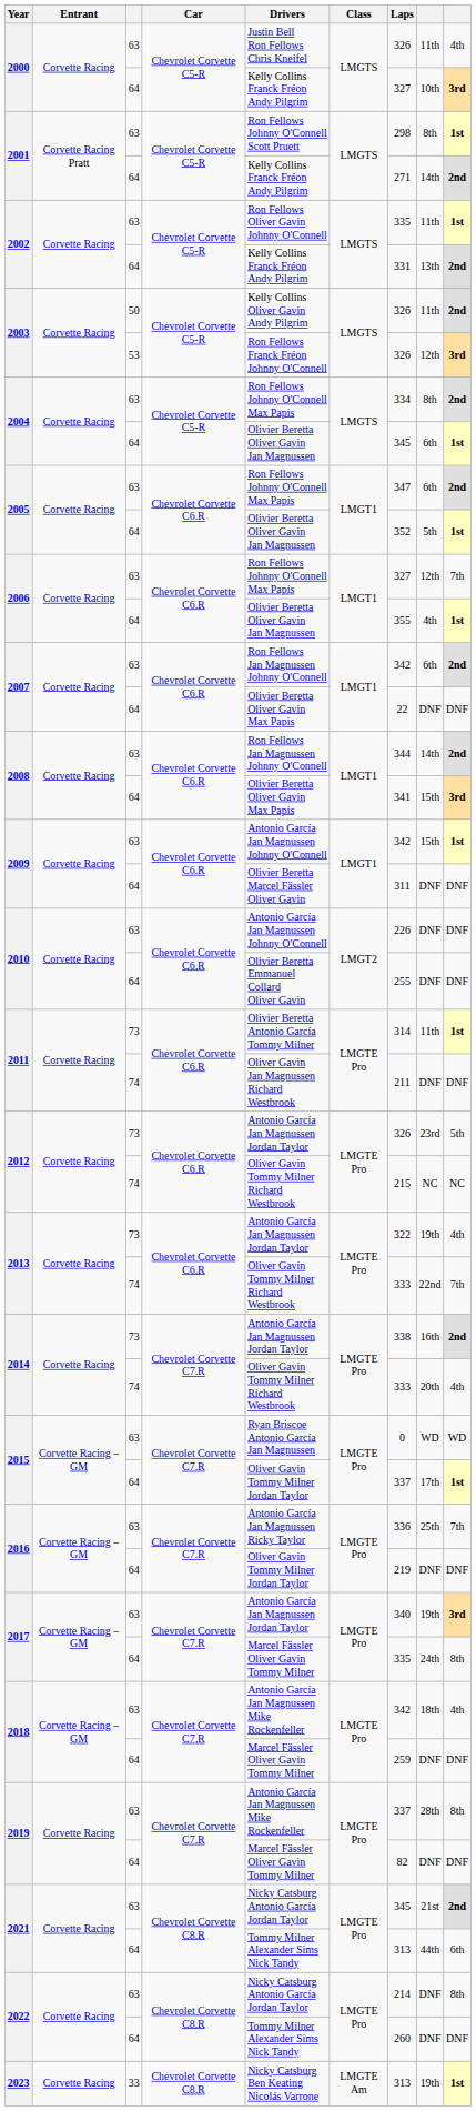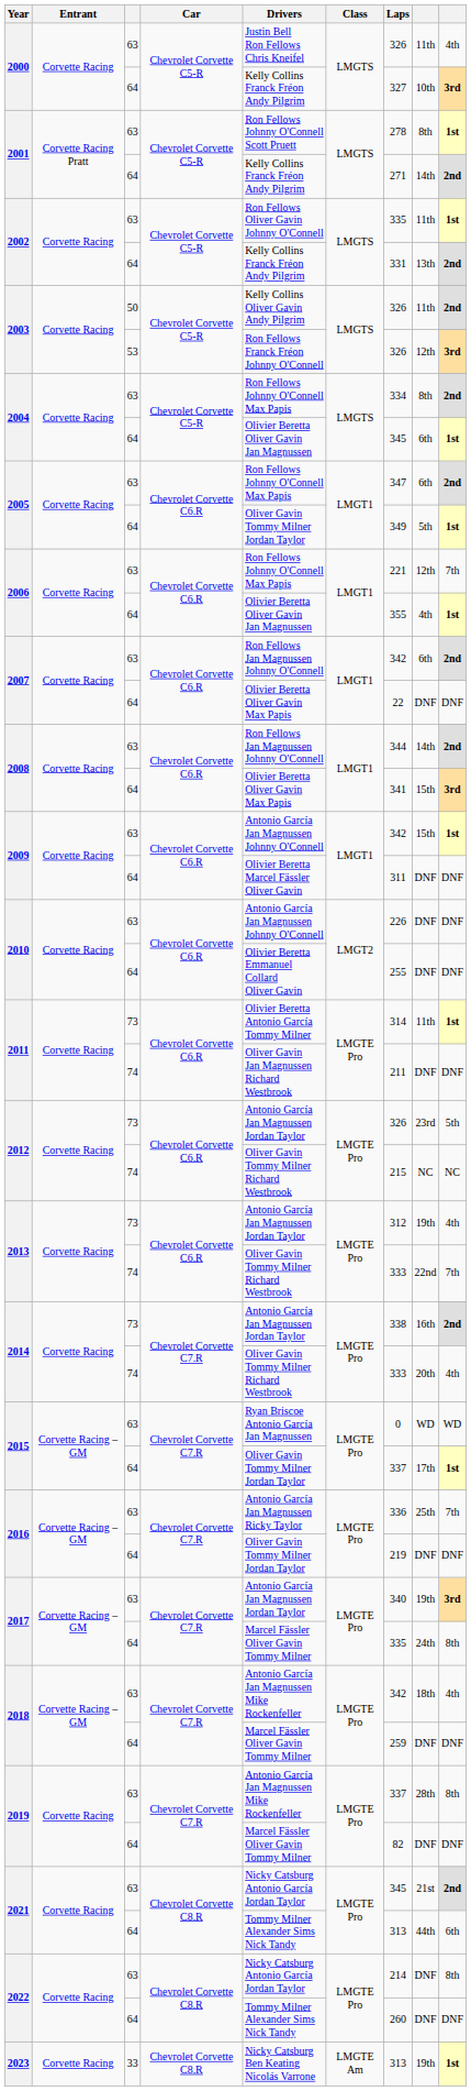 <table class="wikitable" style="text-align:center; font-size:90%">
 <tr>
 <th>Year</th>
 <th>Entrant</th>
 <th></th>
 <th>Car</th>
 <th>Drivers</th>
 <th>Class</th>
 <th>Laps</th>
 <th></th>
 <th></th>
 </tr>
 <tr>
 <th rowspan="2"><a href='#'>2000</a></th>
 <td rowspan="2"> <a href='#'>Corvette Racing</a></td>
 <td>63</td>
 <td rowspan="2"><a href='#'>Chevrolet Corvette C5-R</a></td>
 <td align="left"> <a href='#'>Justin Bell</a><br> <a href='#'>Ron Fellows</a><br> <a href='#'>Chris Kneifel</a></td>
 <td rowspan="2">LMGTS</td>
 <td>326</td>
 <td>11th</td>
 <td>4th</td>
 </tr>
 <tr>
 <td>64</td>
 <td align="left"> Kelly Collins<br> <a href='#'>Franck Fréon</a><br> <a href='#'>Andy Pilgrim</a></td>
 <td>327</td>
 <td>10th</td>
 <td style="background:#FFDF9F;"><strong>3rd</strong></td>
 </tr>
 <tr>
 <th rowspan="2"><a href='#'>2001</a></th>
 <td rowspan="2"> <a href='#'>Corvette Racing</a> Pratt</td>
 <td>63</td>
 <td rowspan="2"><a href='#'>Chevrolet Corvette C5-R</a></td>
 <td align="left"> <a href='#'>Ron Fellows</a><br> <a href='#'>Johnny O'Connell</a><br> <a href='#'>Scott Pruett</a></td>
 <td rowspan="2">LMGTS</td>
-<td>298</td>
+<td>278</td>
 <td>8th</td>
 <td style="background:#FFFFBF;"><strong>1st</strong></td>
 </tr>
 <tr>
 <td>64</td>
 <td align="left"> Kelly Collins<br> <a href='#'>Franck Fréon</a><br> <a href='#'>Andy Pilgrim</a></td>
 <td>271</td>
 <td>14th</td>
 <td style="background:#DFDFDF;"><strong>2nd</strong></td>
 </tr>
 <tr>
 <th rowspan="2"><a href='#'>2002</a></th>
 <td rowspan="2"> <a href='#'>Corvette Racing</a></td>
 <td>63</td>
 <td rowspan="2"><a href='#'>Chevrolet Corvette C5-R</a></td>
 <td align="left"> <a href='#'>Ron Fellows</a><br> <a href='#'>Oliver Gavin</a><br> <a href='#'>Johnny O'Connell</a></td>
 <td rowspan="2">LMGTS</td>
 <td>335</td>
 <td>11th</td>
 <td style="background:#FFFFBF;"><strong>1st</strong></td>
 </tr>
 <tr>
 <td>64</td>
 <td align="left"> Kelly Collins<br> <a href='#'>Franck Fréon</a><br> <a href='#'>Andy Pilgrim</a></td>
 <td>331</td>
 <td>13th</td>
 <td style="background:#DFDFDF;"><strong>2nd</strong></td>
 </tr>
 <tr>
 <th rowspan="2"><a href='#'>2003</a></th>
 <td rowspan="2"> <a href='#'>Corvette Racing</a></td>
 <td>50</td>
 <td rowspan="2"><a href='#'>Chevrolet Corvette C5-R</a></td>
 <td align="left"> Kelly Collins<br> <a href='#'>Oliver Gavin</a><br> <a href='#'>Andy Pilgrim</a></td>
 <td rowspan="2">LMGTS</td>
 <td>326</td>
 <td>11th</td>
 <td style="background:#DFDFDF;"><strong>2nd</strong></td>
 </tr>
 <tr>
 <td>53</td>
 <td align="left"> <a href='#'>Ron Fellows</a><br> <a href='#'>Franck Fréon</a><br> <a href='#'>Johnny O'Connell</a></td>
 <td>326</td>
 <td>12th</td>
 <td style="background:#FFDF9F;"><strong>3rd</strong></td>
 </tr>
 <tr>
 <th rowspan="2"><a href='#'>2004</a></th>
 <td rowspan="2"> <a href='#'>Corvette Racing</a></td>
 <td>63</td>
 <td rowspan="2"><a href='#'>Chevrolet Corvette C5-R</a></td>
 <td align="left"> <a href='#'>Ron Fellows</a><br> <a href='#'>Johnny O'Connell</a><br> <a href='#'>Max Papis</a></td>
 <td rowspan="2">LMGTS</td>
 <td>334</td>
 <td>8th</td>
 <td style="background:#DFDFDF;"><strong>2nd</strong></td>
 </tr>
 <tr>
 <td>64</td>
 <td align="left"> <a href='#'>Olivier Beretta</a><br> <a href='#'>Oliver Gavin</a><br> <a href='#'>Jan Magnussen</a></td>
 <td>345</td>
 <td>6th</td>
 <td style="background:#FFFFBF;"><strong>1st</strong></td>
 </tr>
 <tr>
 <th rowspan="2"><a href='#'>2005</a></th>
 <td rowspan="2"> <a href='#'>Corvette Racing</a></td>
 <td>63</td>
 <td rowspan="2"><a href='#'>Chevrolet Corvette C6.R</a></td>
 <td align="left"> <a href='#'>Ron Fellows</a><br> <a href='#'>Johnny O'Connell</a><br> <a href='#'>Max Papis</a></td>
 <td rowspan="2">LMGT1</td>
 <td>347</td>
 <td>6th</td>
 <td style="background:#DFDFDF;"><strong>2nd</strong></td>
 </tr>
 <tr>
 <td>64</td>
-<td align="left"> <a href='#'>Olivier Beretta</a><br> <a href='#'>Oliver Gavin</a><br> <a href='#'>Jan Magnussen</a></td>
-<td>352</td>
+<td align="left"> <a href='#'>Oliver Gavin</a><br> <a href='#'>Tommy Milner</a><br> <a href='#'>Jordan Taylor</a></td>
+<td>349</td>
 <td>5th</td>
 <td style="background:#FFFFBF;"><strong>1st</strong></td>
 </tr>
 <tr>
 <th rowspan="2"><a href='#'>2006</a></th>
 <td rowspan="2"> <a href='#'>Corvette Racing</a></td>
 <td>63</td>
 <td rowspan="2"><a href='#'>Chevrolet Corvette C6.R</a></td>
 <td align="left"> <a href='#'>Ron Fellows</a><br> <a href='#'>Johnny O'Connell</a><br> <a href='#'>Max Papis</a></td>
 <td rowspan="2">LMGT1</td>
-<td>327</td>
+<td>221</td>
 <td>12th</td>
 <td>7th</td>
 </tr>
 <tr>
 <td>64</td>
 <td align="left"> <a href='#'>Olivier Beretta</a><br> <a href='#'>Oliver Gavin</a><br> <a href='#'>Jan Magnussen</a></td>
 <td>355</td>
 <td>4th</td>
 <td style="background:#FFFFBF;"><strong>1st</strong></td>
 </tr>
 <tr>
 <th rowspan="2"><a href='#'>2007</a></th>
 <td rowspan="2"> <a href='#'>Corvette Racing</a></td>
 <td>63</td>
 <td rowspan="2"><a href='#'>Chevrolet Corvette C6.R</a></td>
 <td align="left"> <a href='#'>Ron Fellows</a><br> <a href='#'>Jan Magnussen</a><br> <a href='#'>Johnny O'Connell</a></td>
 <td rowspan="2">LMGT1</td>
 <td>342</td>
 <td>6th</td>
 <td style="background:#DFDFDF;"><strong>2nd</strong></td>
 </tr>
 <tr>
 <td>64</td>
 <td align="left"> <a href='#'>Olivier Beretta</a><br> <a href='#'>Oliver Gavin</a><br> <a href='#'>Max Papis</a></td>
 <td>22</td>
 <td>DNF</td>
 <td>DNF</td>
 </tr>
 <tr>
 <th rowspan="2"><a href='#'>2008</a></th>
 <td rowspan="2"> <a href='#'>Corvette Racing</a></td>
 <td>63</td>
 <td rowspan="2"><a href='#'>Chevrolet Corvette C6.R</a></td>
 <td align="left"> <a href='#'>Ron Fellows</a><br> <a href='#'>Jan Magnussen</a><br> <a href='#'>Johnny O'Connell</a></td>
 <td rowspan="2">LMGT1</td>
 <td>344</td>
 <td>14th</td>
 <td style="background:#DFDFDF;"><strong>2nd</strong></td>
 </tr>
 <tr>
 <td>64</td>
 <td align="left"> <a href='#'>Olivier Beretta</a><br> <a href='#'>Oliver Gavin</a><br> <a href='#'>Max Papis</a></td>
 <td>341</td>
 <td>15th</td>
 <td style="background:#FFDF9F;"><strong>3rd</strong></td>
 </tr>
 <tr>
 <th rowspan="2"><a href='#'>2009</a></th>
 <td rowspan="2"> <a href='#'>Corvette Racing</a></td>
 <td>63</td>
 <td rowspan="2"><a href='#'>Chevrolet Corvette C6.R</a></td>
 <td align="left"> <a href='#'>Antonio García</a><br> <a href='#'>Jan Magnussen</a><br> <a href='#'>Johnny O'Connell</a></td>
 <td rowspan="2">LMGT1</td>
 <td>342</td>
 <td>15th</td>
 <td style="background:#FFFFBF;"><strong>1st</strong></td>
 </tr>
 <tr>
 <td>64</td>
 <td align="left"> <a href='#'>Olivier Beretta</a><br> <a href='#'>Marcel Fässler</a><br> <a href='#'>Oliver Gavin</a></td>
 <td>311</td>
 <td>DNF</td>
 <td>DNF</td>
 </tr>
 <tr>
 <th rowspan="2"><a href='#'>2010</a></th>
 <td rowspan="2"> <a href='#'>Corvette Racing</a></td>
 <td>63</td>
 <td rowspan="2"><a href='#'>Chevrolet Corvette C6.R</a></td>
 <td align="left"> <a href='#'>Antonio García</a><br> <a href='#'>Jan Magnussen</a><br> <a href='#'>Johnny O'Connell</a></td>
 <td rowspan="2">LMGT2</td>
 <td>226</td>
 <td>DNF</td>
 <td>DNF</td>
 </tr>
 <tr>
 <td>64</td>
 <td align="left"> <a href='#'>Olivier Beretta</a><br> <a href='#'>Emmanuel Collard</a><br> <a href='#'>Oliver Gavin</a></td>
 <td>255</td>
 <td>DNF</td>
 <td>DNF</td>
 </tr>
 <tr>
 <th rowspan="2"><a href='#'>2011</a></th>
 <td rowspan="2"> <a href='#'>Corvette Racing</a></td>
 <td>73</td>
 <td rowspan="2"><a href='#'>Chevrolet Corvette C6.R</a></td>
 <td align="left"> <a href='#'>Olivier Beretta</a><br> <a href='#'>Antonio García</a><br> <a href='#'>Tommy Milner</a></td>
 <td rowspan="2">LMGTE Pro</td>
 <td>314</td>
 <td>11th</td>
 <td style="background:#FFFFBF;"><strong>1st</strong></td>
 </tr>
 <tr>
 <td>74</td>
 <td align="left"> <a href='#'>Oliver Gavin</a><br> <a href='#'>Jan Magnussen</a><br> <a href='#'>Richard Westbrook</a></td>
 <td>211</td>
 <td>DNF</td>
 <td>DNF</td>
 </tr>
 <tr>
 <th rowspan="2"><a href='#'>2012</a></th>
 <td rowspan="2"> <a href='#'>Corvette Racing</a></td>
 <td>73</td>
 <td rowspan="2"><a href='#'>Chevrolet Corvette C6.R</a></td>
 <td align="left"> <a href='#'>Antonio García</a><br> <a href='#'>Jan Magnussen</a><br> <a href='#'>Jordan Taylor</a></td>
 <td rowspan="2">LMGTE Pro</td>
 <td>326</td>
 <td>23rd</td>
 <td>5th</td>
 </tr>
 <tr>
 <td>74</td>
 <td align="left"> <a href='#'>Oliver Gavin</a><br> <a href='#'>Tommy Milner</a><br> <a href='#'>Richard Westbrook</a></td>
 <td>215</td>
 <td>NC</td>
 <td>NC</td>
 </tr>
 <tr>
 <th rowspan="2"><a href='#'>2013</a></th>
 <td rowspan="2"> <a href='#'>Corvette Racing</a></td>
 <td>73</td>
 <td rowspan="2"><a href='#'>Chevrolet Corvette C6.R</a></td>
 <td align="left"> <a href='#'>Antonio García</a><br> <a href='#'>Jan Magnussen</a><br> <a href='#'>Jordan Taylor</a></td>
 <td rowspan="2">LMGTE Pro</td>
-<td>322</td>
+<td>312</td>
 <td>19th</td>
 <td>4th</td>
 </tr>
 <tr>
 <td>74</td>
 <td align="left"> <a href='#'>Oliver Gavin</a><br> <a href='#'>Tommy Milner</a><br> <a href='#'>Richard Westbrook</a></td>
 <td>333</td>
 <td>22nd</td>
 <td>7th</td>
 </tr>
 <tr>
 <th rowspan="2"><a href='#'>2014</a></th>
 <td rowspan="2"> <a href='#'>Corvette Racing</a></td>
 <td>73</td>
 <td rowspan="2"><a href='#'>Chevrolet Corvette C7.R</a></td>
 <td align="left"> <a href='#'>Antonio García</a><br> <a href='#'>Jan Magnussen</a><br> <a href='#'>Jordan Taylor</a></td>
 <td rowspan="2">LMGTE Pro</td>
 <td>338</td>
 <td>16th</td>
 <td style="background:#DFDFDF;"><strong>2nd</strong></td>
 </tr>
 <tr>
 <td>74</td>
 <td align="left"> <a href='#'>Oliver Gavin</a><br> <a href='#'>Tommy Milner</a><br> <a href='#'>Richard Westbrook</a></td>
 <td>333</td>
 <td>20th</td>
 <td>4th</td>
 </tr>
 <tr>
 <th rowspan="2"><a href='#'>2015</a></th>
 <td rowspan="2"> <a href='#'>Corvette Racing</a> – <a href='#'>GM</a></td>
 <td>63</td>
 <td rowspan="2"><a href='#'>Chevrolet Corvette C7.R</a></td>
 <td align="left"> <a href='#'>Ryan Briscoe</a><br> <a href='#'>Antonio García</a><br> <a href='#'>Jan Magnussen</a></td>
 <td rowspan="2">LMGTE Pro</td>
 <td>0</td>
 <td>WD</td>
 <td>WD</td>
 </tr>
 <tr>
 <td>64</td>
 <td align="left"> <a href='#'>Oliver Gavin</a><br> <a href='#'>Tommy Milner</a><br> <a href='#'>Jordan Taylor</a></td>
 <td>337</td>
 <td>17th</td>
 <td style="background:#FFFFBF;"><strong>1st</strong></td>
 </tr>
 <tr>
 <th rowspan="2"><a href='#'>2016</a></th>
 <td rowspan="2"> <a href='#'>Corvette Racing</a> – <a href='#'>GM</a></td>
 <td>63</td>
 <td rowspan="2"><a href='#'>Chevrolet Corvette C7.R</a></td>
 <td align="left"> <a href='#'>Antonio García</a><br> <a href='#'>Jan Magnussen</a><br> <a href='#'>Ricky Taylor</a></td>
 <td rowspan="2">LMGTE Pro</td>
 <td>336</td>
 <td>25th</td>
 <td>7th</td>
 </tr>
 <tr>
 <td>64</td>
 <td align="left"> <a href='#'>Oliver Gavin</a><br> <a href='#'>Tommy Milner</a><br> <a href='#'>Jordan Taylor</a></td>
 <td>219</td>
 <td>DNF</td>
 <td>DNF</td>
 </tr>
 <tr>
 <th rowspan="2"><a href='#'>2017</a></th>
 <td rowspan="2"> <a href='#'>Corvette Racing</a> – <a href='#'>GM</a></td>
 <td>63</td>
 <td rowspan="2"><a href='#'>Chevrolet Corvette C7.R</a></td>
 <td align="left"> <a href='#'>Antonio García</a><br> <a href='#'>Jan Magnussen</a><br> <a href='#'>Jordan Taylor</a></td>
 <td rowspan="2">LMGTE Pro</td>
 <td>340</td>
 <td>19th</td>
 <td style="background:#FFDF9F;"><strong>3rd</strong></td>
 </tr>
 <tr>
 <td>64</td>
 <td align="left"> <a href='#'>Marcel Fässler</a><br> <a href='#'>Oliver Gavin</a><br> <a href='#'>Tommy Milner</a></td>
 <td>335</td>
 <td>24th</td>
 <td>8th</td>
 </tr>
 <tr>
 <th rowspan="2"><a href='#'>2018</a></th>
 <td rowspan="2"> <a href='#'>Corvette Racing</a> – <a href='#'>GM</a></td>
 <td>63</td>
 <td rowspan="2"><a href='#'>Chevrolet Corvette C7.R</a></td>
 <td align="left"> <a href='#'>Antonio García</a><br> <a href='#'>Jan Magnussen</a><br> <a href='#'>Mike Rockenfeller</a></td>
 <td rowspan="2">LMGTE Pro</td>
 <td>342</td>
 <td>18th</td>
 <td>4th</td>
 </tr>
 <tr>
 <td>64</td>
 <td align="left"> <a href='#'>Marcel Fässler</a><br> <a href='#'>Oliver Gavin</a><br> <a href='#'>Tommy Milner</a></td>
 <td>259</td>
 <td>DNF</td>
 <td>DNF</td>
 </tr>
 <tr>
 <th rowspan="2"><a href='#'>2019</a></th>
 <td rowspan="2"> <a href='#'>Corvette Racing</a></td>
 <td>63</td>
 <td rowspan="2"><a href='#'>Chevrolet Corvette C7.R</a></td>
 <td align="left"> <a href='#'>Antonio García</a><br> <a href='#'>Jan Magnussen</a><br> <a href='#'>Mike Rockenfeller</a></td>
 <td rowspan="2">LMGTE Pro</td>
 <td>337</td>
 <td>28th</td>
 <td>8th</td>
 </tr>
 <tr>
 <td>64</td>
 <td align="left"> <a href='#'>Marcel Fässler</a><br> <a href='#'>Oliver Gavin</a><br> <a href='#'>Tommy Milner</a></td>
 <td>82</td>
 <td>DNF</td>
 <td>DNF</td>
 </tr>
 <tr>
 <th rowspan="2"><a href='#'>2021</a></th>
 <td rowspan="2"> <a href='#'>Corvette Racing</a></td>
 <td>63</td>
 <td rowspan="2"><a href='#'>Chevrolet Corvette C8.R</a></td>
 <td align="left"> <a href='#'>Nicky Catsburg</a><br> <a href='#'>Antonio García</a><br> <a href='#'>Jordan Taylor</a></td>
 <td rowspan="2">LMGTE Pro</td>
 <td>345</td>
 <td>21st</td>
 <td style="background:#DFDFDF;"><strong>2nd</strong></td>
 </tr>
 <tr>
 <td>64</td>
 <td align="left"> <a href='#'>Tommy Milner</a><br> <a href='#'>Alexander Sims</a><br> <a href='#'>Nick Tandy</a></td>
 <td>313</td>
 <td>44th</td>
 <td>6th</td>
 </tr>
 <tr>
 <th rowspan="2"><a href='#'>2022</a></th>
 <td rowspan="2"> <a href='#'>Corvette Racing</a></td>
 <td>63</td>
 <td rowspan="2"><a href='#'>Chevrolet Corvette C8.R</a></td>
 <td align="left"> <a href='#'>Nicky Catsburg</a><br> <a href='#'>Antonio García</a><br> <a href='#'>Jordan Taylor</a></td>
 <td rowspan="2">LMGTE Pro</td>
 <td>214</td>
 <td>DNF</td>
 <td>8th</td>
 </tr>
 <tr>
 <td>64</td>
 <td align="left"> <a href='#'>Tommy Milner</a><br> <a href='#'>Alexander Sims</a><br> <a href='#'>Nick Tandy</a></td>
 <td>260</td>
 <td>DNF</td>
 <td>DNF</td>
 </tr>
 <tr>
 <th><a href='#'>2023</a></th>
 <td> <a href='#'>Corvette Racing</a></td>
 <td>33</td>
 <td><a href='#'>Chevrolet Corvette C8.R</a></td>
 <td align="left"> <a href='#'>Nicky Catsburg</a><br> <a href='#'>Ben Keating</a><br> <a href='#'>Nicolás Varrone</a></td>
 <td>LMGTE Am</td>
 <td>313</td>
 <td>19th</td>
 <td style="background:#FFFFBF;"><strong>1st</strong></td>
 </tr>
 </table>
